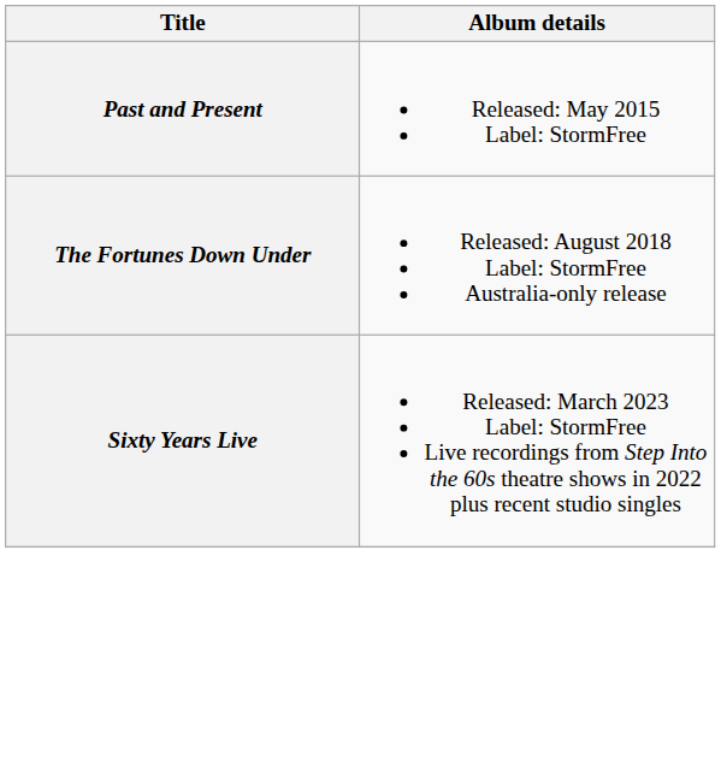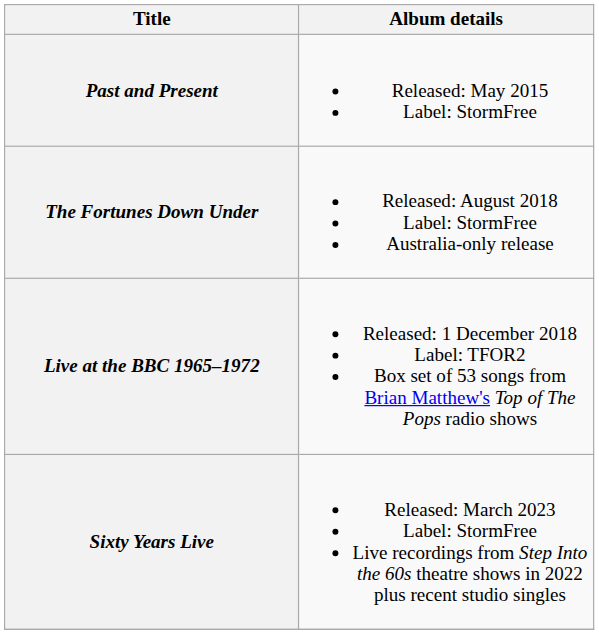 <table class="wikitable plainrowheaders" style="text-align:center;">
 <tr>
 <th scope="col" style="width:15em;">Title</th>
 <th scope="col" style="width:15em;">Album details</th>
 </tr>
 <tr>
 <th scope="row"><em>Past and Present</em></th>
 <td><br><ul><li>Released: May 2015</li><li>Label: StormFree</li></ul></td>
 </tr>
 <tr>
 <th scope="row"><em>The Fortunes Down Under</em></th>
 <td><br><ul><li>Released: August 2018</li><li>Label: StormFree</li><li>Australia-only release</li></ul></td>
 </tr>
 <tr>
+<th scope="row"><em>Live at the BBC 1965–1972</em></th>
+<td><br><ul><li>Released: 1 December 2018</li><li>Label: TFOR2</li><li>Box set of 53 songs from <a href='#'>Brian Matthew's</a> <em>Top of The Pops</em> radio shows</li></ul></td>
+</tr>
+<tr>
 <th scope="row"><em>Sixty Years Live</em></th>
 <td><br><ul><li>Released: March 2023</li><li>Label: StormFree</li><li>Live recordings from <em>Step Into the 60s</em> theatre shows in 2022 plus recent studio singles</li></ul></td>
 </tr>
 <tr>
 </tr>
 </table>
